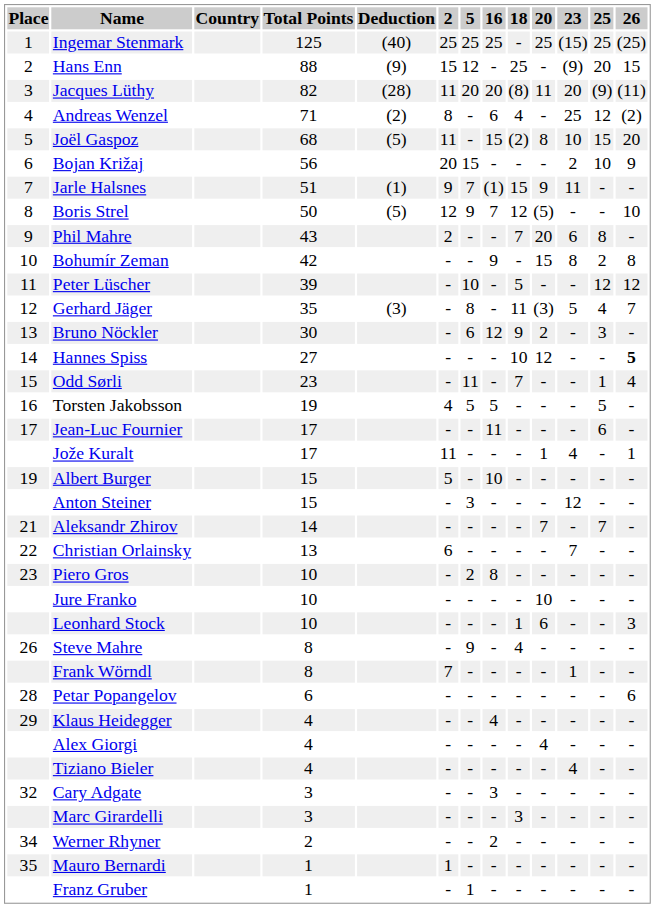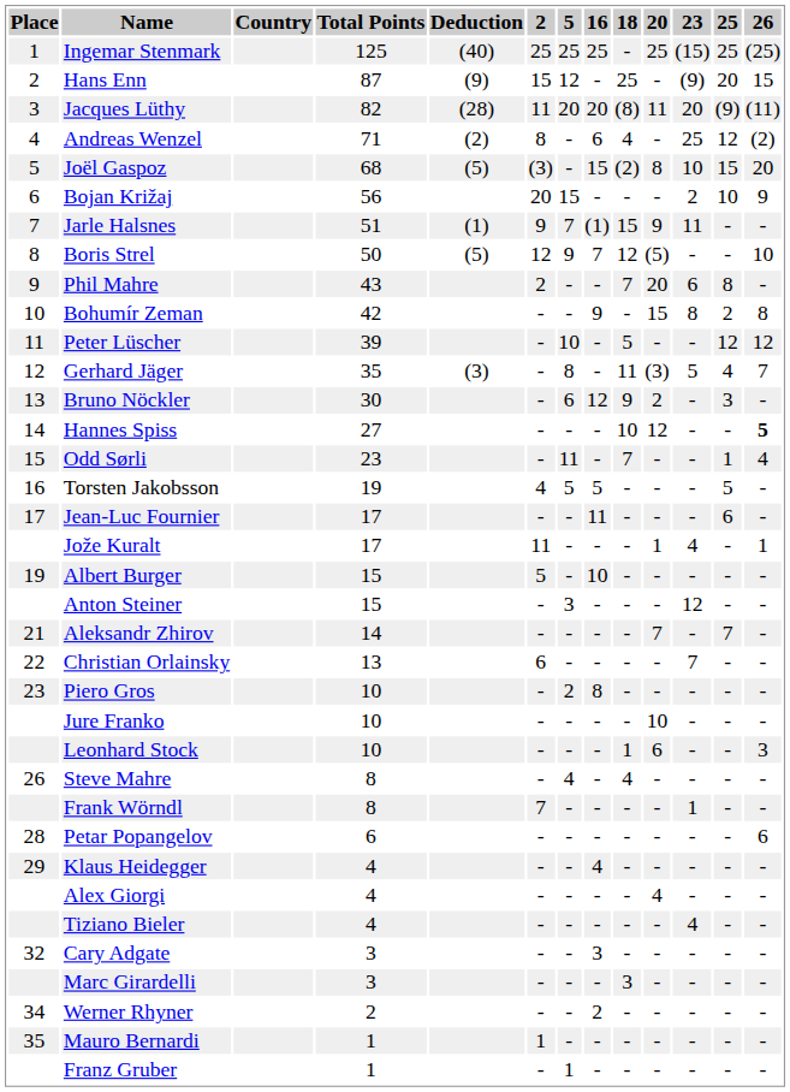 <table border="0" style="border: 1px solid #999; background-color:#FFFFFF; text-align:center">
 <tr align="center" bgcolor="#CCCCCC">
 <th>Place</th>
 <th>Name</th>
 <th>Country</th>
 <th>Total Points</th>
 <th>Deduction</th>
 <th>2</th>
 <th>5</th>
 <th>16</th>
 <th>18</th>
 <th>20</th>
 <th>23</th>
 <th>25</th>
 <th>26</th>
 </tr>
 <tr bgcolor="#EFEFEF">
 <td>1</td>
 <td align="left"><a href='#'>Ingemar Stenmark</a></td>
 <td align="left"></td>
 <td>125</td>
 <td>(40)</td>
 <td>25</td>
 <td>25</td>
 <td>25</td>
 <td>-</td>
 <td>25</td>
 <td>(15)</td>
 <td>25</td>
 <td>(25)</td>
 </tr>
 <tr>
 <td>2</td>
 <td align="left"><a href='#'>Hans Enn</a></td>
 <td align="left"></td>
-<td>88</td>
+<td>87</td>
 <td>(9)</td>
 <td>15</td>
 <td>12</td>
 <td>-</td>
 <td>25</td>
 <td>-</td>
 <td>(9)</td>
 <td>20</td>
 <td>15</td>
 </tr>
 <tr bgcolor="#EFEFEF">
 <td>3</td>
 <td align="left"><a href='#'>Jacques Lüthy</a></td>
 <td align="left"></td>
 <td>82</td>
 <td>(28)</td>
 <td>11</td>
 <td>20</td>
 <td>20</td>
 <td>(8)</td>
 <td>11</td>
 <td>20</td>
 <td>(9)</td>
 <td>(11)</td>
 </tr>
 <tr>
 <td>4</td>
 <td align="left"><a href='#'>Andreas Wenzel</a></td>
 <td align="left"></td>
 <td>71</td>
 <td>(2)</td>
 <td>8</td>
 <td>-</td>
 <td>6</td>
 <td>4</td>
 <td>-</td>
 <td>25</td>
 <td>12</td>
 <td>(2)</td>
 </tr>
 <tr bgcolor="#EFEFEF">
 <td>5</td>
 <td align="left"><a href='#'>Joël Gaspoz</a></td>
 <td align="left"></td>
 <td>68</td>
 <td>(5)</td>
-<td>11</td>
+<td>(3)</td>
 <td>-</td>
 <td>15</td>
 <td>(2)</td>
 <td>8</td>
 <td>10</td>
 <td>15</td>
 <td>20</td>
 </tr>
 <tr>
 <td>6</td>
 <td align="left"><a href='#'>Bojan Križaj</a></td>
 <td align="left"></td>
 <td>56</td>
 <td></td>
 <td>20</td>
 <td>15</td>
 <td>-</td>
 <td>-</td>
 <td>-</td>
 <td>2</td>
 <td>10</td>
 <td>9</td>
 </tr>
 <tr bgcolor="#EFEFEF">
 <td>7</td>
 <td align="left"><a href='#'>Jarle Halsnes</a></td>
 <td align="left"></td>
 <td>51</td>
 <td>(1)</td>
 <td>9</td>
 <td>7</td>
 <td>(1)</td>
 <td>15</td>
 <td>9</td>
 <td>11</td>
 <td>-</td>
 <td>-</td>
 </tr>
 <tr>
 <td>8</td>
 <td align="left"><a href='#'>Boris Strel</a></td>
 <td align="left"></td>
 <td>50</td>
 <td>(5)</td>
 <td>12</td>
 <td>9</td>
 <td>7</td>
 <td>12</td>
 <td>(5)</td>
 <td>-</td>
 <td>-</td>
 <td>10</td>
 </tr>
 <tr bgcolor="#EFEFEF">
 <td>9</td>
 <td align="left"><a href='#'>Phil Mahre</a></td>
 <td align="left"></td>
 <td>43</td>
 <td></td>
 <td>2</td>
 <td>-</td>
 <td>-</td>
 <td>7</td>
 <td>20</td>
 <td>6</td>
 <td>8</td>
 <td>-</td>
 </tr>
 <tr>
 <td>10</td>
 <td align="left"><a href='#'>Bohumír Zeman</a></td>
 <td align="left"></td>
 <td>42</td>
 <td></td>
 <td>-</td>
 <td>-</td>
 <td>9</td>
 <td>-</td>
 <td>15</td>
 <td>8</td>
 <td>2</td>
 <td>8</td>
 </tr>
 <tr bgcolor="#EFEFEF">
 <td>11</td>
 <td align="left"><a href='#'>Peter Lüscher</a></td>
 <td align="left"></td>
 <td>39</td>
 <td></td>
 <td>-</td>
 <td>10</td>
 <td>-</td>
 <td>5</td>
 <td>-</td>
 <td>-</td>
 <td>12</td>
 <td>12</td>
 </tr>
 <tr>
 <td>12</td>
 <td align="left"><a href='#'>Gerhard Jäger</a></td>
 <td align="left"></td>
 <td>35</td>
 <td>(3)</td>
 <td>-</td>
 <td>8</td>
 <td>-</td>
 <td>11</td>
 <td>(3)</td>
 <td>5</td>
 <td>4</td>
 <td>7</td>
 </tr>
 <tr bgcolor="#EFEFEF">
 <td>13</td>
 <td align="left"><a href='#'>Bruno Nöckler</a></td>
 <td align="left"></td>
 <td>30</td>
 <td></td>
 <td>-</td>
 <td>6</td>
 <td>12</td>
 <td>9</td>
 <td>2</td>
 <td>-</td>
 <td>3</td>
 <td>-</td>
 </tr>
 <tr>
 <td>14</td>
 <td align="left"><a href='#'>Hannes Spiss</a></td>
 <td align="left"></td>
 <td>27</td>
 <td></td>
 <td>-</td>
 <td>-</td>
 <td>-</td>
 <td>10</td>
 <td>12</td>
 <td>-</td>
 <td>-</td>
 <td><strong>5</strong></td>
 </tr>
 <tr bgcolor="#EFEFEF">
 <td>15</td>
 <td align="left"><a href='#'>Odd Sørli</a></td>
 <td align="left"></td>
 <td>23</td>
 <td></td>
 <td>-</td>
 <td>11</td>
 <td>-</td>
 <td>7</td>
 <td>-</td>
 <td>-</td>
 <td>1</td>
 <td>4</td>
 </tr>
 <tr>
 <td>16</td>
 <td align="left">Torsten Jakobsson</td>
 <td align="left"></td>
 <td>19</td>
 <td></td>
 <td>4</td>
 <td>5</td>
 <td>5</td>
 <td>-</td>
 <td>-</td>
 <td>-</td>
 <td>5</td>
 <td>-</td>
 </tr>
 <tr bgcolor="#EFEFEF">
 <td>17</td>
 <td align="left"><a href='#'>Jean-Luc Fournier</a></td>
 <td align="left"></td>
 <td>17</td>
 <td></td>
 <td>-</td>
 <td>-</td>
 <td>11</td>
 <td>-</td>
 <td>-</td>
 <td>-</td>
 <td>6</td>
 <td>-</td>
 </tr>
 <tr>
 <td></td>
 <td align="left"><a href='#'>Jože Kuralt</a></td>
 <td align="left"></td>
 <td>17</td>
 <td></td>
 <td>11</td>
 <td>-</td>
 <td>-</td>
 <td>-</td>
 <td>1</td>
 <td>4</td>
 <td>-</td>
 <td>1</td>
 </tr>
 <tr bgcolor="#EFEFEF">
 <td>19</td>
 <td align="left"><a href='#'>Albert Burger</a></td>
 <td align="left"></td>
 <td>15</td>
 <td></td>
 <td>5</td>
 <td>-</td>
 <td>10</td>
 <td>-</td>
 <td>-</td>
 <td>-</td>
 <td>-</td>
 <td>-</td>
 </tr>
 <tr>
 <td></td>
 <td align="left"><a href='#'>Anton Steiner</a></td>
 <td align="left"></td>
 <td>15</td>
 <td></td>
 <td>-</td>
 <td>3</td>
 <td>-</td>
 <td>-</td>
 <td>-</td>
 <td>12</td>
 <td>-</td>
 <td>-</td>
 </tr>
 <tr bgcolor="#EFEFEF">
 <td>21</td>
 <td align="left"><a href='#'>Aleksandr Zhirov</a></td>
 <td align="left"></td>
 <td>14</td>
 <td></td>
 <td>-</td>
 <td>-</td>
 <td>-</td>
 <td>-</td>
 <td>7</td>
 <td>-</td>
 <td>7</td>
 <td>-</td>
 </tr>
 <tr>
 <td>22</td>
 <td align="left"><a href='#'>Christian Orlainsky</a></td>
 <td align="left"></td>
 <td>13</td>
 <td></td>
 <td>6</td>
 <td>-</td>
 <td>-</td>
 <td>-</td>
 <td>-</td>
 <td>7</td>
 <td>-</td>
 <td>-</td>
 </tr>
 <tr bgcolor="#EFEFEF">
 <td>23</td>
 <td align="left"><a href='#'>Piero Gros</a></td>
 <td align="left"></td>
 <td>10</td>
 <td></td>
 <td>-</td>
 <td>2</td>
 <td>8</td>
 <td>-</td>
 <td>-</td>
 <td>-</td>
 <td>-</td>
 <td>-</td>
 </tr>
 <tr>
 <td></td>
 <td align="left"><a href='#'>Jure Franko</a></td>
 <td align="left"></td>
 <td>10</td>
 <td></td>
 <td>-</td>
 <td>-</td>
 <td>-</td>
 <td>-</td>
 <td>10</td>
 <td>-</td>
 <td>-</td>
 <td>-</td>
 </tr>
 <tr bgcolor="#EFEFEF">
 <td></td>
 <td align="left"><a href='#'>Leonhard Stock</a></td>
 <td align="left"></td>
 <td>10</td>
 <td></td>
 <td>-</td>
 <td>-</td>
 <td>-</td>
 <td>1</td>
 <td>6</td>
 <td>-</td>
 <td>-</td>
 <td>3</td>
 </tr>
 <tr>
 <td>26</td>
 <td align="left"><a href='#'>Steve Mahre</a></td>
 <td align="left"></td>
 <td>8</td>
 <td></td>
 <td>-</td>
-<td>9</td>
+<td>4</td>
 <td>-</td>
 <td>4</td>
 <td>-</td>
 <td>-</td>
 <td>-</td>
 <td>-</td>
 </tr>
 <tr bgcolor="#EFEFEF">
 <td></td>
 <td align="left"><a href='#'>Frank Wörndl</a></td>
 <td align="left"></td>
 <td>8</td>
 <td></td>
 <td>7</td>
 <td>-</td>
 <td>-</td>
 <td>-</td>
 <td>-</td>
 <td>1</td>
 <td>-</td>
 <td>-</td>
 </tr>
 <tr>
 <td>28</td>
 <td align="left"><a href='#'>Petar Popangelov</a></td>
 <td align="left"></td>
 <td>6</td>
 <td></td>
 <td>-</td>
 <td>-</td>
 <td>-</td>
 <td>-</td>
 <td>-</td>
 <td>-</td>
 <td>-</td>
 <td>6</td>
 </tr>
 <tr bgcolor="#EFEFEF">
 <td>29</td>
 <td align="left"><a href='#'>Klaus Heidegger</a></td>
 <td align="left"></td>
 <td>4</td>
 <td></td>
 <td>-</td>
 <td>-</td>
 <td>4</td>
 <td>-</td>
 <td>-</td>
 <td>-</td>
 <td>-</td>
 <td>-</td>
 </tr>
 <tr>
 <td></td>
 <td align="left"><a href='#'>Alex Giorgi</a></td>
 <td align="left"></td>
 <td>4</td>
 <td></td>
 <td>-</td>
 <td>-</td>
 <td>-</td>
 <td>-</td>
 <td>4</td>
 <td>-</td>
 <td>-</td>
 <td>-</td>
 </tr>
 <tr bgcolor="#EFEFEF">
 <td></td>
 <td align="left"><a href='#'>Tiziano Bieler</a></td>
 <td align="left"></td>
 <td>4</td>
 <td></td>
 <td>-</td>
 <td>-</td>
 <td>-</td>
 <td>-</td>
 <td>-</td>
 <td>4</td>
 <td>-</td>
 <td>-</td>
 </tr>
 <tr>
 <td>32</td>
 <td align="left"><a href='#'>Cary Adgate</a></td>
 <td align="left"></td>
 <td>3</td>
 <td></td>
 <td>-</td>
 <td>-</td>
 <td>3</td>
 <td>-</td>
 <td>-</td>
 <td>-</td>
 <td>-</td>
 <td>-</td>
 </tr>
 <tr bgcolor="#EFEFEF">
 <td></td>
 <td align="left"><a href='#'>Marc Girardelli</a></td>
 <td align="left"></td>
 <td>3</td>
 <td></td>
 <td>-</td>
 <td>-</td>
 <td>-</td>
 <td>3</td>
 <td>-</td>
 <td>-</td>
 <td>-</td>
 <td>-</td>
 </tr>
 <tr>
 <td>34</td>
 <td align="left"><a href='#'>Werner Rhyner</a></td>
 <td align="left"></td>
 <td>2</td>
 <td></td>
 <td>-</td>
 <td>-</td>
 <td>2</td>
 <td>-</td>
 <td>-</td>
 <td>-</td>
 <td>-</td>
 <td>-</td>
 </tr>
 <tr bgcolor="#EFEFEF">
 <td>35</td>
 <td align="left"><a href='#'>Mauro Bernardi</a></td>
 <td align="left"></td>
 <td>1</td>
 <td></td>
 <td>1</td>
 <td>-</td>
 <td>-</td>
 <td>-</td>
 <td>-</td>
 <td>-</td>
 <td>-</td>
 <td>-</td>
 </tr>
 <tr>
 <td></td>
 <td align="left"><a href='#'>Franz Gruber</a></td>
 <td align="left"></td>
 <td>1</td>
 <td></td>
 <td>-</td>
 <td>1</td>
 <td>-</td>
 <td>-</td>
 <td>-</td>
 <td>-</td>
 <td>-</td>
 <td>-</td>
 </tr>
 </table>
